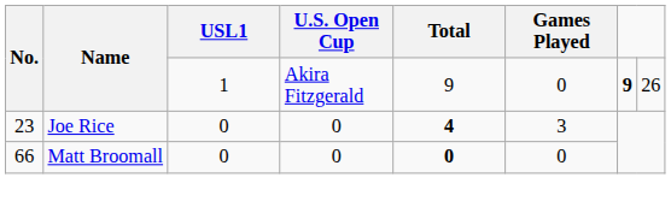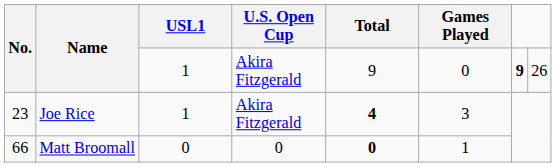 <table class="wikitable sortable" style="text-align: center;">
 <tr>
 <th rowspan=2>No.</th>
 <th rowspan=2>Name</th>
 <th style="width:85px;"><a href='#'>USL1</a></th>
 <th style="width:85px;"><a href='#'>U.S. Open Cup</a></th>
 <th style="width:85px;"><strong>Total</strong></th>
 <th style="width:85px;"><strong>Games Played</strong></th>
 </tr>
 <tr>
 <td>1</td>
 <td align=left> <a href='#'>Akira Fitzgerald</a></td>
 <td>9</td>
 <td>0</td>
 <td><strong>9</strong></td>
 <td>26</td>
 </tr>
 <tr>
 <td>23</td>
 <td align=left> <a href='#'>Joe Rice</a></td>
-<td>0</td>
-<td>0</td>
+<td>1</td>
+<td align=left> <a href='#'>Akira Fitzgerald</a></td>
 <td><strong>4</strong></td>
 <td>3</td>
 </tr>
 <tr>
 <td>66</td>
 <td align=left> <a href='#'>Matt Broomall</a></td>
 <td>0</td>
 <td>0</td>
 <td><strong>0</strong></td>
-<td>0</td>
+<td>1</td>
 </tr>
 </table>
